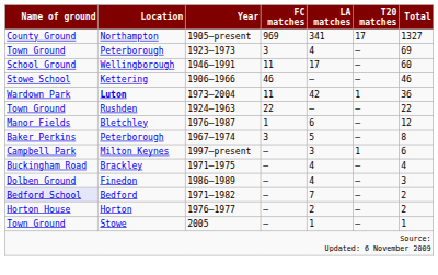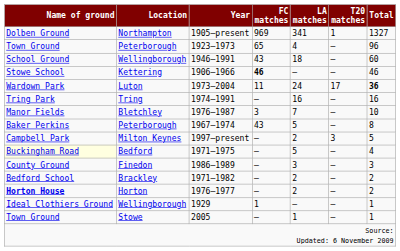 <table class="wikitable" style="width:50%">
 <tr>
 <th style="background:maroon; color:white; text-align:right;">Name of ground</th>
 <th style="background:maroon; color:white; text-align:right;">Location</th>
 <th style="background:maroon; color:white; text-align:right;">Year</th>
 <th style="background:maroon; color:white; text-align:right;">FC<br>matches</th>
 <th style="background:maroon; color:white; text-align:right;">LA<br>matches</th>
 <th style="background:maroon; color:white; text-align:right;">T20<br>matches</th>
 <th style="background:maroon; color:white; text-align:right;">Total</th>
 </tr>
 <tr>
-<td><a href='#'>County Ground</a></td>
+<td><a href='#'>Dolben Ground</a></td>
 <td><a href='#'>Northampton</a></td>
 <td>1905–present</td>
 <td>969</td>
 <td>341</td>
-<td>17</td>
+<td>1</td>
 <td>1327</td>
 </tr>
 <tr>
 <td><a href='#'>Town Ground</a></td>
 <td><a href='#'>Peterborough</a></td>
 <td>1923–1973</td>
-<td>3</td>
+<td>65</td>
 <td>4</td>
 <td>–</td>
-<td>69</td>
+<td>96</td>
 </tr>
 <tr>
 <td><a href='#'>School Ground</a></td>
 <td><a href='#'>Wellingborough</a></td>
 <td>1946–1991</td>
-<td>11</td>
-<td>17</td>
+<td>43</td>
+<td>18</td>
 <td>–</td>
 <td>60</td>
 </tr>
 <tr>
 <td><a href='#'>Stowe School</a></td>
 <td><a href='#'>Kettering</a></td>
 <td>1906–1966</td>
-<td>46</td>
+<td><strong>46</strong></td>
 <td>–</td>
 <td>–</td>
 <td>46</td>
 </tr>
 <tr>
 <td><a href='#'>Wardown Park</a></td>
-<td><strong><a href='#'>Luton</a></strong></td>
+<td><a href='#'>Luton</a></td>
 <td>1973–2004</td>
 <td>11</td>
-<td>42</td>
-<td>1</td>
-<td>36</td>
+<td>24</td>
+<td>17</td>
+<td><strong>36</strong></td>
 </tr>
 <tr>
-<td><a href='#'>Town Ground</a></td>
-<td><a href='#'>Rushden</a></td>
-<td>1924–1963</td>
-<td>22</td>
+<td><a href='#'>Tring Park</a></td>
+<td><a href='#'>Tring</a></td>
+<td>1974–1991</td>
 <td>–</td>
+<td>16</td>
 <td>–</td>
-<td>22</td>
+<td>16</td>
 </tr>
 <tr>
 <td><a href='#'>Manor Fields</a></td>
 <td><a href='#'>Bletchley</a></td>
 <td>1976–1987</td>
-<td>1</td>
-<td>6</td>
+<td>3</td>
+<td>7</td>
 <td>–</td>
-<td>12</td>
+<td>10</td>
 </tr>
 <tr>
 <td><a href='#'>Baker Perkins</a></td>
 <td><a href='#'>Peterborough</a></td>
 <td>1967–1974</td>
-<td>3</td>
+<td>43</td>
 <td>5</td>
 <td>–</td>
 <td>8</td>
 </tr>
 <tr>
 <td><a href='#'>Campbell Park</a></td>
 <td><a href='#'>Milton Keynes</a></td>
 <td>1997–present</td>
 <td>–</td>
+<td>2</td>
 <td>3</td>
-<td>1</td>
-<td>6</td>
+<td>5</td>
 </tr>
 <tr>
-<td><a href='#'>Buckingham Road</a></td>
-<td><a href='#'>Brackley</a></td>
+<td style="background: lightyellow;"><a href='#'>Buckingham Road</a></td>
+<td><a href='#'>Bedford</a></td>
 <td>1971–1975</td>
 <td>–</td>
-<td>4</td>
+<td>5</td>
 <td>–</td>
 <td>4</td>
 </tr>
 <tr>
-<td><a href='#'>Dolben Ground</a></td>
+<td><a href='#'>County Ground</a></td>
 <td><a href='#'>Finedon</a></td>
 <td>1986–1989</td>
 <td>–</td>
-<td>4</td>
+<td>3</td>
 <td>–</td>
 <td>3</td>
 </tr>
 <tr>
-<td style="background: lavender;"><a href='#'>Bedford School</a></td>
-<td><a href='#'>Bedford</a></td>
+<td><a href='#'>Bedford School</a></td>
+<td><a href='#'>Brackley</a></td>
 <td>1971–1982</td>
 <td>–</td>
-<td>7</td>
+<td>2</td>
 <td>–</td>
 <td>2</td>
 </tr>
 <tr>
-<td><a href='#'>Horton House</a></td>
+<td><strong><a href='#'>Horton House</a></strong></td>
 <td><a href='#'>Horton</a></td>
 <td>1976–1977</td>
 <td>–</td>
 <td>2</td>
 <td>–</td>
 <td>2</td>
+</tr>
+<tr>
+<td><a href='#'>Ideal Clothiers Ground</a></td>
+<td><a href='#'>Wellingborough</a></td>
+<td>1929</td>
+<td>1</td>
+<td>–</td>
+<td>–</td>
+<td>1</td>
 </tr>
 <tr>
 <td><a href='#'>Town Ground</a></td>
 <td><a href='#'>Stowe</a></td>
 <td>2005</td>
 <td>–</td>
 <td>1</td>
 <td>–</td>
 <td>1</td>
 </tr>
 <tr>
 <td style="text-align:right;" colspan="7"><small>Source: <br>Updated: 6 November 2009</small></td>
 </tr>
 </table>
